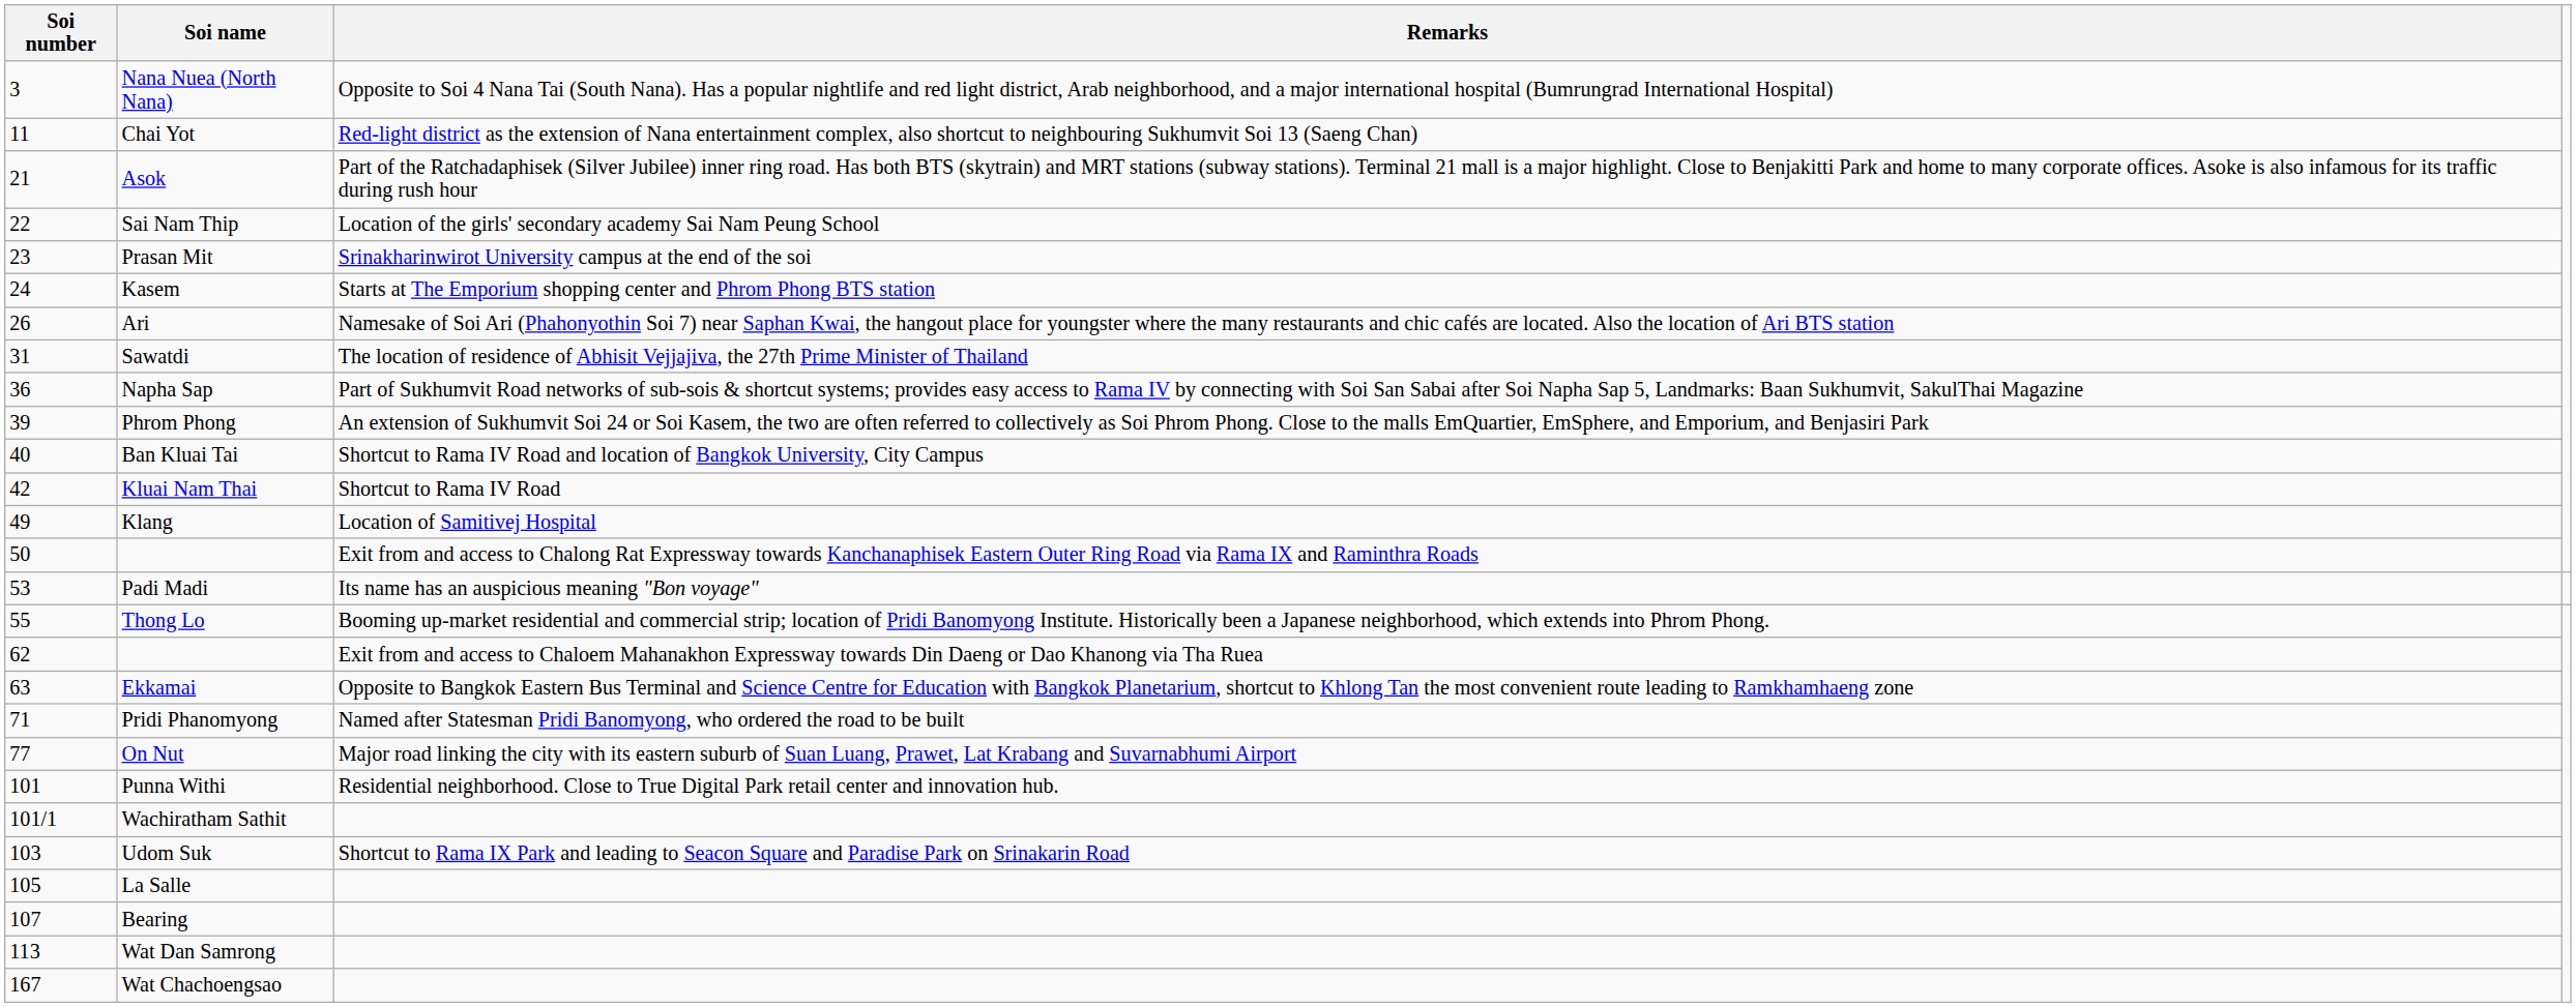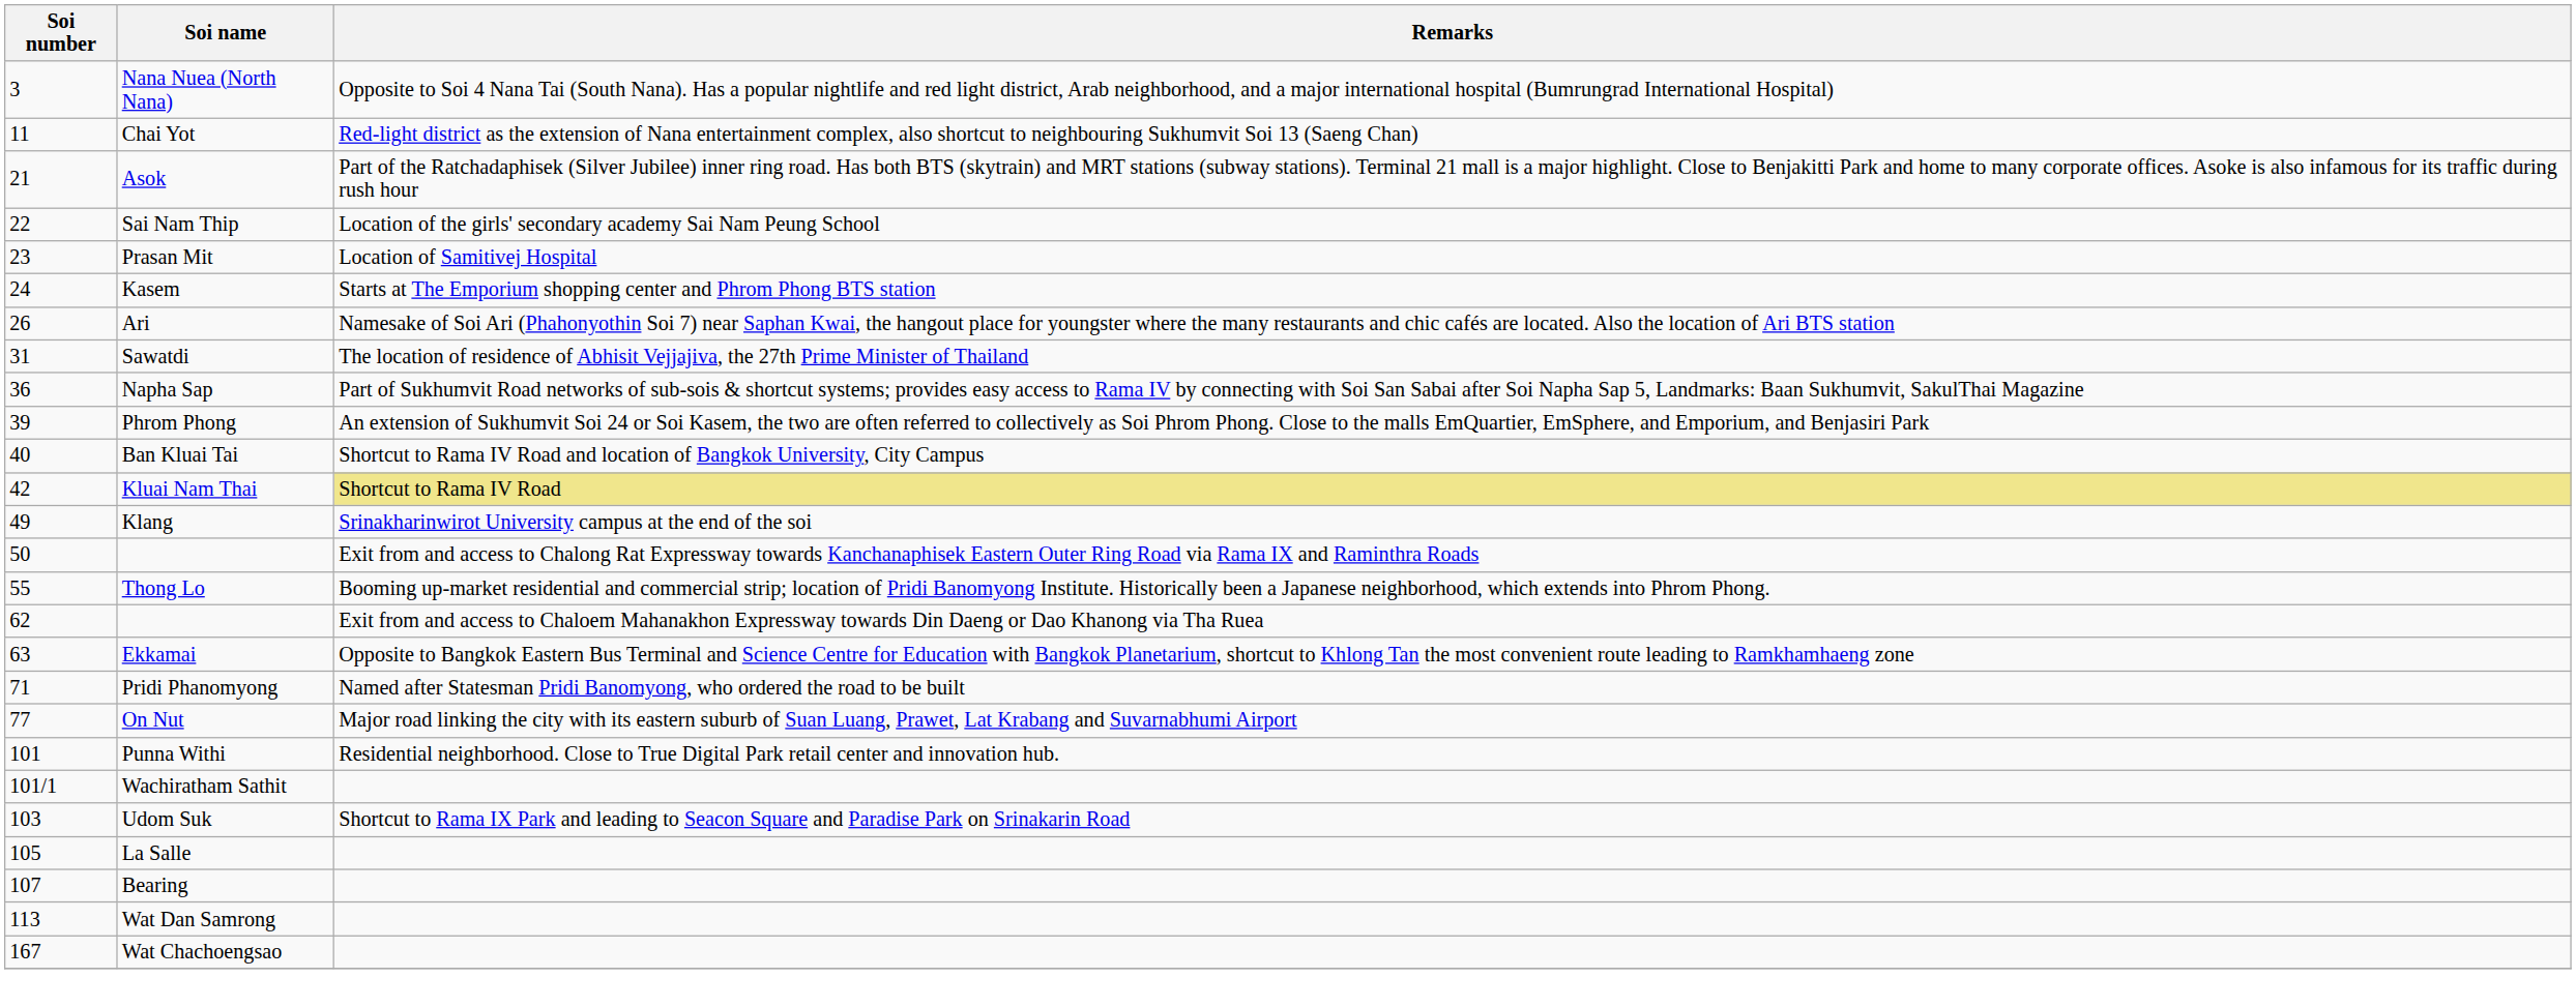 <table class="wikitable">
 <tr>
 <th>Soi number</th>
 <th>Soi name</th>
 <th>Remarks</th>
 </tr>
 <tr>
 <td>3</td>
 <td><a href='#'>Nana Nuea (North Nana)</a></td>
 <td>Opposite to Soi 4 Nana Tai (South Nana). Has a popular nightlife and red light district, Arab neighborhood, and a major international hospital (Bumrungrad International Hospital)</td>
 </tr>
 <tr>
 <td>11</td>
 <td>Chai Yot</td>
 <td><a href='#'>Red-light district</a> as the extension of Nana entertainment complex, also shortcut to neighbouring Sukhumvit Soi 13 (Saeng Chan)</td>
 </tr>
 <tr>
 <td>21</td>
 <td><a href='#'>Asok</a></td>
 <td>Part of the Ratchadaphisek (Silver Jubilee) inner ring road. Has both BTS (skytrain) and MRT stations (subway stations). Terminal 21 mall is a major highlight. Close to Benjakitti Park and home to many corporate offices. Asoke is also infamous for its traffic during rush hour</td>
 </tr>
 <tr>
 <td>22</td>
 <td>Sai Nam Thip</td>
 <td>Location of the girls' secondary academy Sai Nam Peung School</td>
 </tr>
 <tr>
 <td>23</td>
 <td>Prasan Mit</td>
-<td><a href='#'>Srinakharinwirot University</a> campus at the end of the soi</td>
+<td>Location of <a href='#'>Samitivej Hospital</a></td>
 </tr>
 <tr>
 <td>24</td>
 <td>Kasem</td>
 <td>Starts at <a href='#'>The Emporium</a> shopping center and <a href='#'>Phrom Phong BTS station</a></td>
 </tr>
 <tr>
 <td>26</td>
 <td>Ari</td>
 <td>Namesake of Soi Ari (<a href='#'>Phahonyothin</a> Soi 7) near <a href='#'>Saphan Kwai</a>, the hangout place for youngster where the many restaurants and chic cafés are located. Also the location of <a href='#'>Ari BTS station</a></td>
 </tr>
 <tr>
 <td>31</td>
 <td>Sawatdi</td>
 <td>The location of residence of <a href='#'>Abhisit Vejjajiva</a>, the 27th <a href='#'>Prime Minister of Thailand</a></td>
 </tr>
 <tr>
 <td>36</td>
 <td>Napha Sap</td>
 <td>Part of Sukhumvit Road networks of sub-sois & shortcut systems; provides easy access to <a href='#'>Rama IV</a> by connecting with Soi San Sabai after Soi Napha Sap 5, Landmarks: Baan Sukhumvit, SakulThai Magazine</td>
 </tr>
 <tr>
 <td>39</td>
 <td>Phrom Phong</td>
 <td>An extension of Sukhumvit Soi 24 or Soi Kasem, the two are often referred to collectively as Soi Phrom Phong. Close to the malls EmQuartier, EmSphere, and Emporium, and Benjasiri Park</td>
 </tr>
 <tr>
 <td>40</td>
 <td>Ban Kluai Tai</td>
 <td>Shortcut to Rama IV Road and location of <a href='#'>Bangkok University</a>, City Campus</td>
 </tr>
 <tr>
 <td>42</td>
 <td><a href='#'>Kluai Nam Thai</a></td>
-<td>Shortcut to Rama IV Road</td>
+<td style="background: khaki;">Shortcut to Rama IV Road</td>
 </tr>
 <tr>
 <td>49</td>
 <td>Klang</td>
-<td>Location of <a href='#'>Samitivej Hospital</a></td>
+<td><a href='#'>Srinakharinwirot University</a> campus at the end of the soi</td>
 </tr>
 <tr>
 <td>50</td>
 <td></td>
 <td>Exit from and access to Chalong Rat Expressway towards <a href='#'>Kanchanaphisek Eastern Outer Ring Road</a> via <a href='#'>Rama IX</a> and <a href='#'>Raminthra Roads</a></td>
-</tr>
-<tr>
-<td>53</td>
-<td>Padi Madi</td>
-<td>Its name has an auspicious meaning <em>"Bon voyage"</em></td>
-<td></td>
 </tr>
 <tr>
 <td>55</td>
 <td><a href='#'>Thong Lo</a></td>
 <td>Booming up-market residential and commercial strip; location of <a href='#'>Pridi Banomyong</a> Institute. Historically been a Japanese neighborhood, which extends into Phrom Phong.</td>
 </tr>
 <tr>
 <td>62</td>
 <td></td>
 <td>Exit from and access to Chaloem Mahanakhon Expressway towards Din Daeng or Dao Khanong via Tha Ruea</td>
 </tr>
 <tr>
 <td>63</td>
 <td><a href='#'>Ekkamai</a></td>
 <td>Opposite to Bangkok Eastern Bus Terminal and <a href='#'>Science Centre for Education</a> with <a href='#'>Bangkok Planetarium</a>, shortcut to <a href='#'>Khlong Tan</a> the most convenient route leading to <a href='#'>Ramkhamhaeng</a> zone</td>
 </tr>
 <tr>
 <td>71</td>
 <td>Pridi Phanomyong</td>
 <td>Named after Statesman <a href='#'>Pridi Banomyong</a>, who ordered the road to be built</td>
 </tr>
 <tr>
 <td>77</td>
 <td><a href='#'>On Nut</a></td>
 <td>Major road linking the city with its eastern suburb of <a href='#'>Suan Luang</a>, <a href='#'>Prawet</a>, <a href='#'>Lat Krabang</a> and <a href='#'>Suvarnabhumi Airport</a></td>
 </tr>
 <tr>
 <td>101</td>
 <td>Punna Withi</td>
 <td>Residential neighborhood. Close to True Digital Park retail center and innovation hub.</td>
 </tr>
 <tr>
 <td>101/1</td>
 <td>Wachiratham Sathit</td>
 <td></td>
 </tr>
 <tr>
 <td>103</td>
 <td>Udom Suk</td>
 <td>Shortcut to <a href='#'>Rama IX Park</a> and leading to <a href='#'>Seacon Square</a> and <a href='#'>Paradise Park</a> on <a href='#'>Srinakarin Road</a></td>
 </tr>
 <tr>
 <td>105</td>
 <td>La Salle</td>
 <td></td>
 </tr>
 <tr>
 <td>107</td>
 <td>Bearing</td>
 <td></td>
 </tr>
 <tr>
 <td>113</td>
 <td>Wat Dan Samrong</td>
 <td></td>
 </tr>
 <tr>
 <td>167</td>
 <td>Wat Chachoengsao</td>
 <td></td>
 </tr>
 <tr>
 </tr>
 </table>
